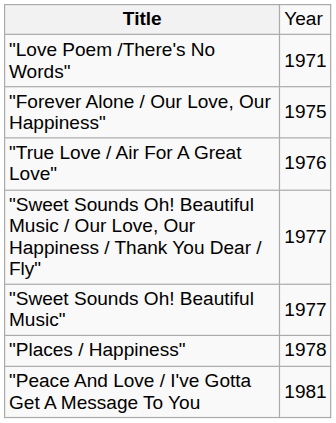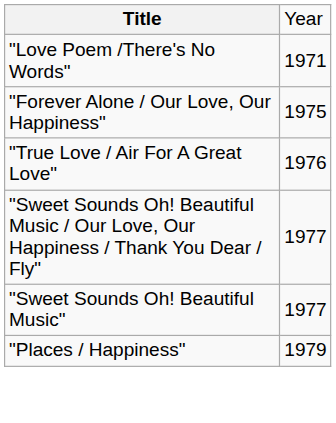 <table class="wikitable">
 <tr>
 <th style="width:14em;">Title</th>
 <td>Year</td>
 </tr>
 <tr>
 <td>"Love  Poem /There's No Words"</td>
 <td>1971</td>
 </tr>
 <tr>
 <td>"Forever Alone / Our Love, Our Happiness"</td>
 <td>1975</td>
 </tr>
 <tr>
 <td>"True Love / Air For A Great Love"</td>
 <td>1976</td>
 </tr>
 <tr>
 <td>"Sweet Sounds Oh! Beautiful Music / Our Love, Our Happiness / Thank You Dear / Fly"</td>
 <td>1977</td>
 </tr>
 <tr>
 <td>"Sweet Sounds Oh! Beautiful Music"</td>
 <td>1977</td>
 </tr>
 <tr>
 <td>"Places / Happiness"</td>
-<td>1978</td>
-</tr>
-<tr>
-<td>"Peace And Love / I've Gotta Get A Message To You</td>
-<td>1981</td>
+<td>1979</td>
 </tr>
 </table>
